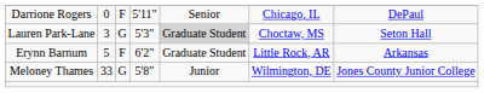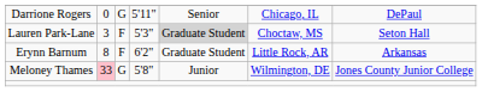 <table class="wikitable sortable" style="text-align: center">
 <tr align=center>
 </tr>
 <tr>
 <td>Darrione Rogers</td>
 <td>0</td>
-<td>F</td>
+<td>G</td>
 <td>5'11"</td>
 <td>Senior</td>
 <td><a href='#'>Chicago, IL</a></td>
 <td><a href='#'>DePaul</a></td>
 </tr>
 <tr>
 <td>Lauren Park-Lane</td>
 <td>3</td>
-<td>G</td>
+<td>F</td>
 <td>5'3"</td>
 <td style="background: lightgrey;">Graduate Student</td>
 <td><a href='#'>Choctaw, MS</a></td>
 <td><a href='#'>Seton Hall</a></td>
 </tr>
 <tr>
 <td>Erynn Barnum</td>
-<td>5</td>
+<td>8</td>
 <td>F</td>
 <td>6'2"</td>
 <td>Graduate Student</td>
 <td><a href='#'>Little Rock, AR</a></td>
 <td><a href='#'>Arkansas</a></td>
 </tr>
 <tr>
 <td>Meloney Thames</td>
-<td>33</td>
+<td style="background: pink;">33</td>
 <td>G</td>
 <td>5'8"</td>
 <td>Junior</td>
 <td><a href='#'>Wilmington, DE</a></td>
 <td><a href='#'>Jones County Junior College</a></td>
 </tr>
 <tr>
 <td colspan=7></td>
 </tr>
 </table>
